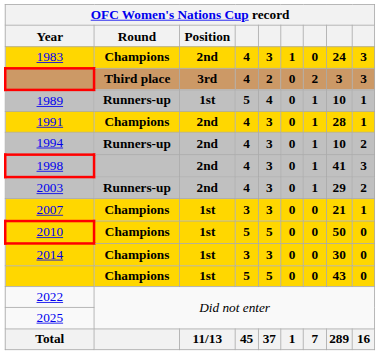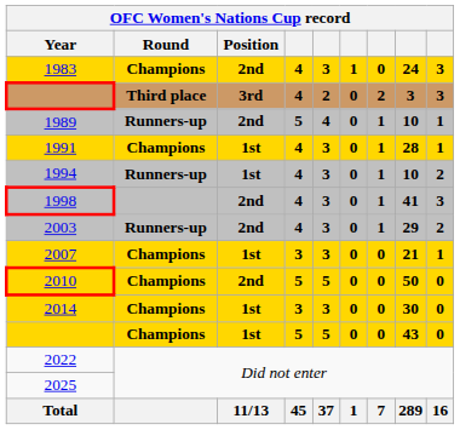 <table class="wikitable" style="text-align: center;">
 <tr>
 <th colspan=10><a href='#'>OFC Women's Nations Cup</a> record</th>
 </tr>
 <tr>
 <th scope="col" width=100>Year</th>
 <th scope="col" width=95>Round</th>
 <th scope="col" width=60>Position</th>
 <th scope="col" width=20></th>
 <th scope="col" width=20></th>
 <th scope="col" width=20></th>
 <th scope="col" width=20></th>
 <th scope="col" width=20></th>
 <th scope="col" width=20></th>
 </tr>
 <tr bgcolor=gold>
 <td> <a href='#'>1983</a></td>
 <td><strong>Champions</strong></td>
 <td><strong>2nd</strong></td>
 <td><strong>4</strong></td>
 <td><strong>3</strong></td>
 <td><strong>1</strong></td>
 <td><strong>0</strong></td>
 <td><strong>24</strong></td>
 <td><strong>3</strong></td>
 </tr>
 <tr bgcolor=#cc9966>
 <td style="border: 3px solid red"></td>
 <td><strong>Third place</strong></td>
 <td><strong>3rd</strong></td>
 <td><strong>4</strong></td>
 <td><strong>2</strong></td>
 <td><strong>0</strong></td>
 <td><strong>2</strong></td>
 <td><strong>3</strong></td>
 <td><strong>3</strong></td>
 </tr>
 <tr bgcolor=silver>
 <td> <a href='#'>1989</a></td>
 <td><strong>Runners-up</strong></td>
-<td><strong>1st</strong></td>
+<td><strong>2nd</strong></td>
 <td><strong>5</strong></td>
 <td><strong>4</strong></td>
 <td><strong>0</strong></td>
 <td><strong>1</strong></td>
 <td><strong>10</strong></td>
 <td><strong>1</strong></td>
 </tr>
 <tr bgcolor=gold>
 <td> <a href='#'>1991</a></td>
 <td><strong>Champions</strong></td>
-<td><strong>2nd</strong></td>
+<td><strong>1st</strong></td>
 <td><strong>4</strong></td>
 <td><strong>3</strong></td>
 <td><strong>0</strong></td>
 <td><strong>1</strong></td>
 <td><strong>28</strong></td>
 <td><strong>1</strong></td>
 </tr>
 <tr bgcolor=silver>
 <td> <a href='#'>1994</a></td>
 <td><strong>Runners-up</strong></td>
-<td><strong>2nd</strong></td>
+<td><strong>1st</strong></td>
 <td><strong>4</strong></td>
 <td><strong>3</strong></td>
 <td><strong>0</strong></td>
 <td><strong>1</strong></td>
 <td><strong>10</strong></td>
 <td><strong>2</strong></td>
 </tr>
 <tr bgcolor=silver>
 <td style="border: 3px solid red"> <a href='#'>1998</a></td>
 <td></td>
 <td><strong>2nd</strong></td>
 <td><strong>4</strong></td>
 <td><strong>3</strong></td>
 <td><strong>0</strong></td>
 <td><strong>1</strong></td>
 <td><strong>41</strong></td>
 <td><strong>3</strong></td>
 </tr>
 <tr bgcolor=silver>
 <td> <a href='#'>2003</a></td>
 <td><strong>Runners-up</strong></td>
 <td><strong>2nd</strong></td>
 <td><strong>4</strong></td>
 <td><strong>3</strong></td>
 <td><strong>0</strong></td>
 <td><strong>1</strong></td>
 <td><strong>29</strong></td>
 <td><strong>2</strong></td>
 </tr>
 <tr bgcolor=gold>
 <td> <a href='#'>2007</a></td>
 <td><strong>Champions</strong></td>
 <td><strong>1st</strong></td>
 <td><strong>3</strong></td>
 <td><strong>3</strong></td>
 <td><strong>0</strong></td>
 <td><strong>0</strong></td>
 <td><strong>21</strong></td>
 <td><strong>1</strong></td>
 </tr>
 <tr bgcolor=gold>
 <td style="border: 3px solid red"> <a href='#'>2010</a></td>
 <td><strong>Champions</strong></td>
-<td><strong>1st</strong></td>
+<td><strong>2nd</strong></td>
 <td><strong>5</strong></td>
 <td><strong>5</strong></td>
 <td><strong>0</strong></td>
 <td><strong>0</strong></td>
 <td><strong>50</strong></td>
 <td><strong>0</strong></td>
 </tr>
 <tr bgcolor=gold>
 <td> <a href='#'>2014</a></td>
 <td><strong>Champions</strong></td>
 <td><strong>1st</strong></td>
 <td><strong>3</strong></td>
 <td><strong>3</strong></td>
 <td><strong>0</strong></td>
 <td><strong>0</strong></td>
 <td><strong>30</strong></td>
 <td><strong>0</strong></td>
 </tr>
 <tr bgcolor=gold>
 <td></td>
 <td><strong>Champions</strong></td>
 <td><strong>1st</strong></td>
 <td><strong>5</strong></td>
 <td><strong>5</strong></td>
 <td><strong>0</strong></td>
 <td><strong>0</strong></td>
 <td><strong>43</strong></td>
 <td><strong>0</strong></td>
 </tr>
 <tr>
 <td> <a href='#'>2022</a></td>
 <td colspan=8 rowspan=2><em>Did not enter</em></td>
 </tr>
 <tr>
 <td> <a href='#'>2025</a></td>
 </tr>
 <tr>
 <th>Total</th>
 <th></th>
 <th>11/13</th>
 <th>45</th>
 <th>37</th>
 <th>1</th>
 <th>7</th>
 <th>289</th>
 <th>16</th>
 </tr>
 </table>
